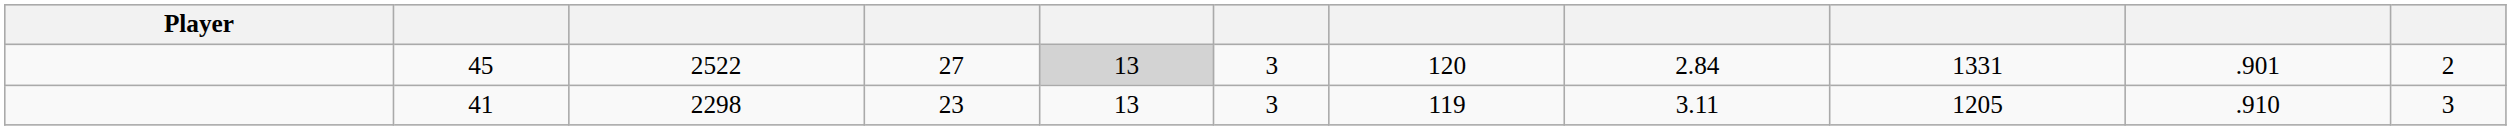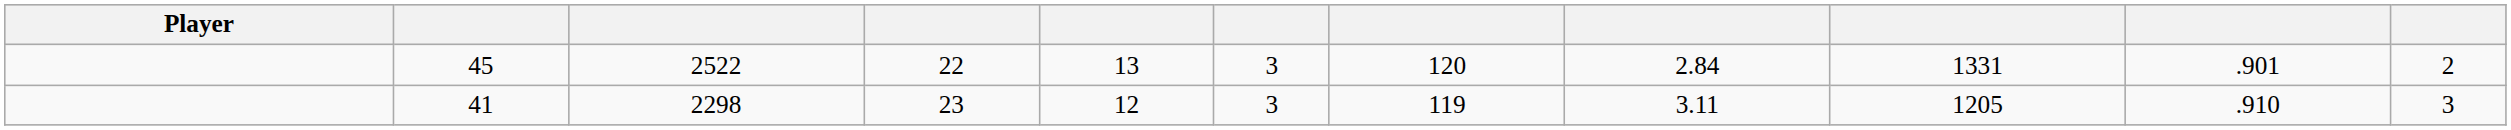 <table class="wikitable sortable" style="width:100%;">
 <tr style="text-align:center; background:#ddd;">
 <th>Player</th>
 <th></th>
 <th></th>
 <th></th>
 <th></th>
 <th></th>
 <th></th>
 <th></th>
 <th></th>
 <th></th>
 <th></th>
 </tr>
 <tr align=center>
 <td></td>
 <td>45</td>
 <td>2522</td>
-<td>27</td>
-<td style="background: lightgrey;">13</td>
+<td>22</td>
+<td>13</td>
 <td>3</td>
 <td>120</td>
 <td>2.84</td>
 <td>1331</td>
 <td>.901</td>
 <td>2</td>
 </tr>
 <tr align=center>
 <td></td>
 <td>41</td>
 <td>2298</td>
 <td>23</td>
-<td>13</td>
+<td>12</td>
 <td>3</td>
 <td>119</td>
 <td>3.11</td>
 <td>1205</td>
 <td>.910</td>
 <td>3</td>
 </tr>
 </table>
